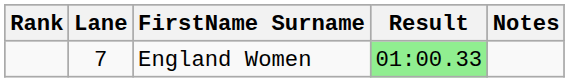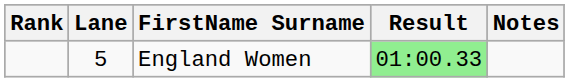 <table class="wikitable sortable" style="text-align:center">
 <tr>
 <th>Rank</th>
 <th>Lane</th>
 <th>FirstName Surname</th>
 <th>Result</th>
 <th>Notes</th>
 </tr>
 <tr>
 <td></td>
-<td>7</td>
+<td>5</td>
 <td style="text-align:left"> England Women</td>
 <td style="background: lightgreen;">01:00.33</td>
 <td></td>
 </tr>
 </table>
